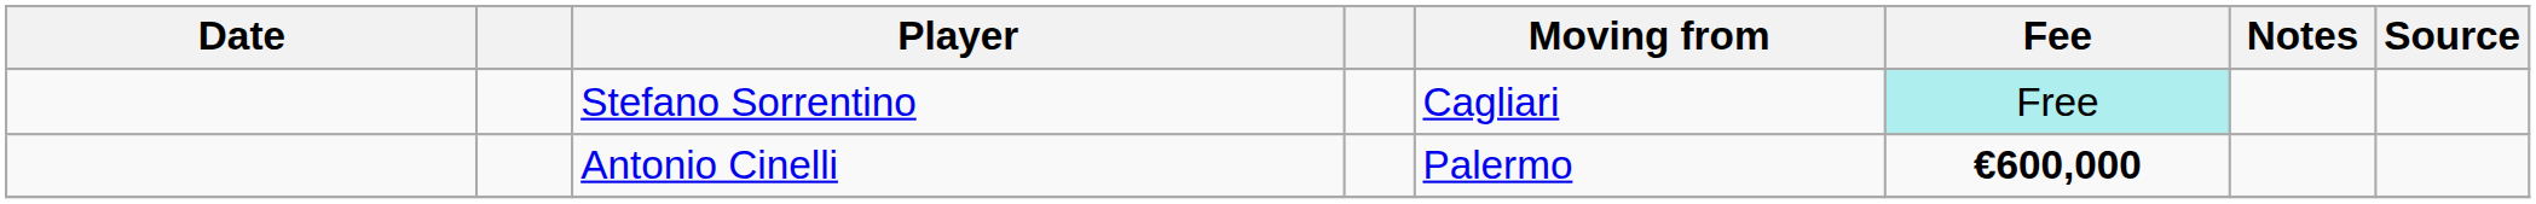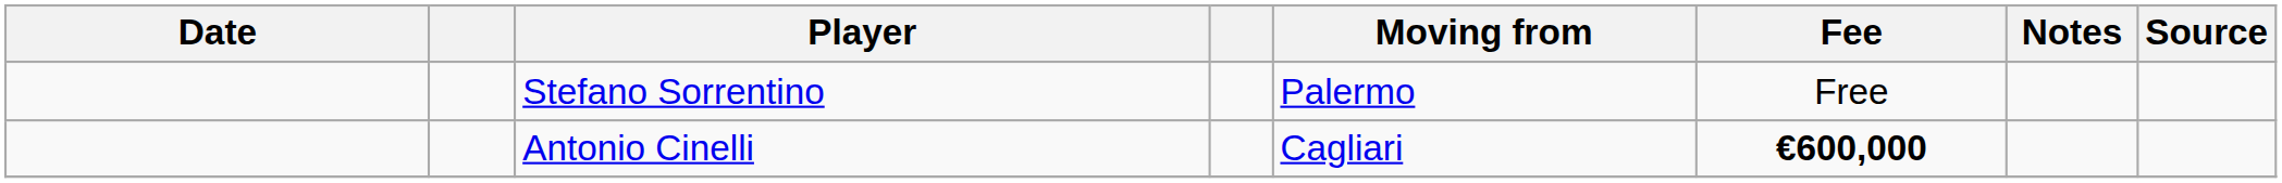 <table class="wikitable sortable">
 <tr>
 <th style="width:180px;">Date</th>
 <th style="width:30px;"></th>
 <th style="width:300px;">Player</th>
 <th style="width:20px;"></th>
 <th style="width:180px;">Moving from</th>
 <th style="width:130px;" class="unsortable">Fee</th>
 <th style="width:50px;" class="unsortable">Notes</th>
 <th style="width:20px;">Source</th>
 </tr>
 <tr>
 <td></td>
 <td align=center></td>
 <td> <a href='#'>Stefano Sorrentino</a></td>
 <td align=center></td>
-<td> <a href='#'>Cagliari</a></td>
-<td align=center style="background: paleturquoise;">Free</td>
+<td> <a href='#'>Palermo</a></td>
+<td align=center>Free</td>
 <td align=center></td>
 <td></td>
 </tr>
 <tr>
 <td></td>
 <td align=center></td>
 <td> <a href='#'>Antonio Cinelli</a></td>
 <td align=center></td>
-<td> <a href='#'>Palermo</a></td>
+<td> <a href='#'>Cagliari</a></td>
 <td align=center><strong>€600,000</strong></td>
 <td align=center></td>
 <td></td>
 </tr>
 <tr>
 </tr>
 </table>
